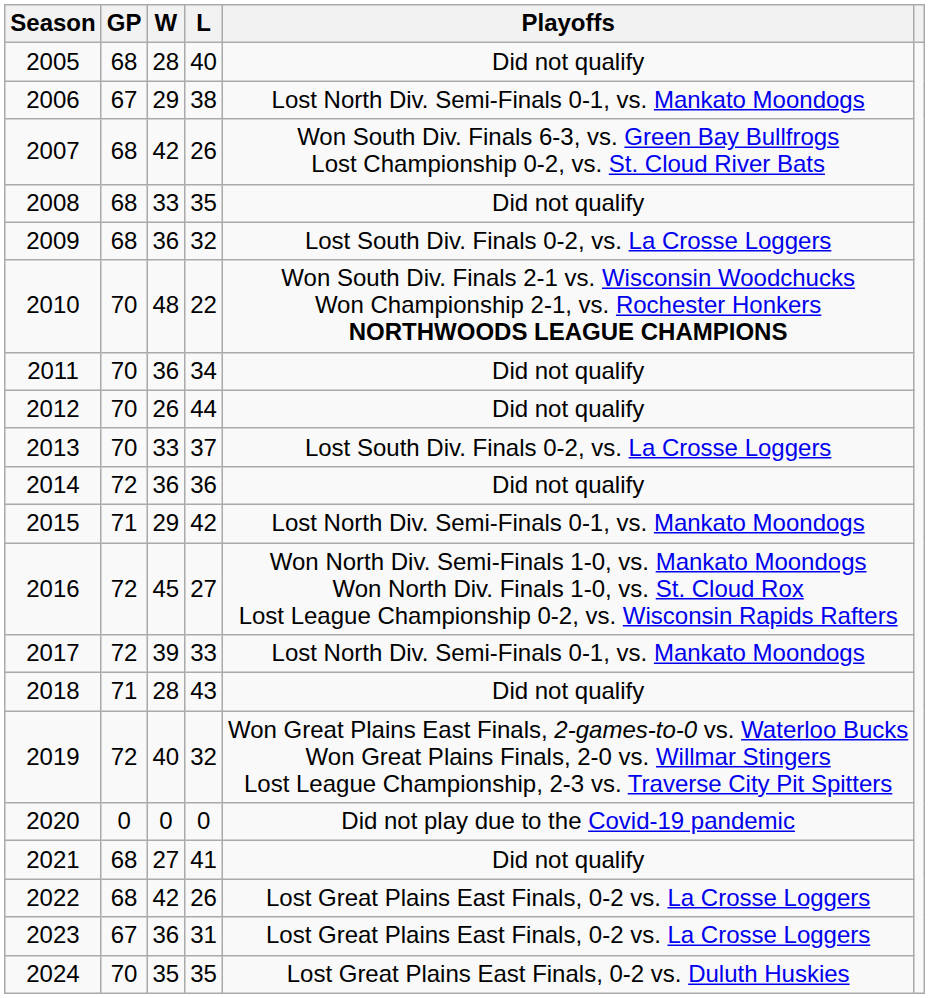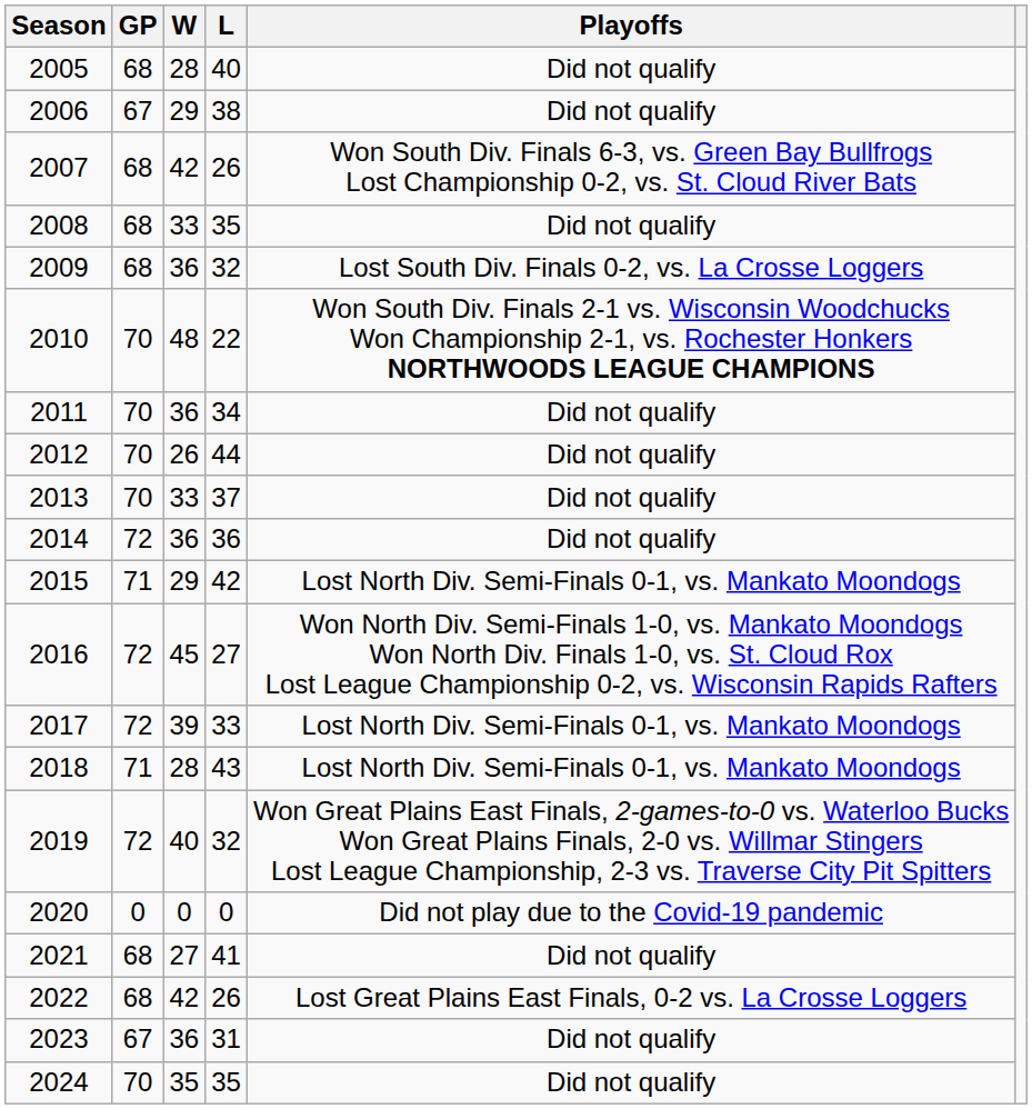 <table class="wikitable" style="text-align:center">
 <tr>
 <th>Season</th>
 <th>GP</th>
 <th>W</th>
 <th>L</th>
 <th>Playoffs</th>
 <th></th>
 </tr>
 <tr>
 <td>2005</td>
 <td>68</td>
 <td>28</td>
 <td>40</td>
 <td>Did not qualify</td>
 </tr>
 <tr>
 <td>2006</td>
 <td>67</td>
 <td>29</td>
 <td>38</td>
-<td>Lost North Div. Semi-Finals 0-1, vs. <a href='#'>Mankato Moondogs</a></td>
+<td>Did not qualify</td>
 </tr>
 <tr>
 <td>2007</td>
 <td>68</td>
 <td>42</td>
 <td>26</td>
 <td>Won South Div. Finals 6-3, vs. <a href='#'> Green Bay Bullfrogs</a><br>Lost Championship 0-2, vs. <a href='#'>St. Cloud River Bats</a></td>
 </tr>
 <tr>
 <td>2008</td>
 <td>68</td>
 <td>33</td>
 <td>35</td>
 <td>Did not qualify</td>
 </tr>
 <tr>
 <td>2009</td>
 <td>68</td>
 <td>36</td>
 <td>32</td>
 <td>Lost South Div. Finals 0-2, vs. <a href='#'>La Crosse Loggers</a></td>
 </tr>
 <tr>
 <td>2010</td>
 <td>70</td>
 <td>48</td>
 <td>22</td>
 <td>Won South Div. Finals 2-1 vs. <a href='#'> Wisconsin Woodchucks</a><br> Won Championship 2-1, vs. <a href='#'>Rochester Honkers</a><br> <strong>NORTHWOODS LEAGUE CHAMPIONS</strong></td>
 </tr>
 <tr>
 <td>2011</td>
 <td>70</td>
 <td>36</td>
 <td>34</td>
 <td>Did not qualify</td>
 </tr>
 <tr>
 <td>2012</td>
 <td>70</td>
 <td>26</td>
 <td>44</td>
 <td>Did not qualify</td>
 </tr>
 <tr>
 <td>2013</td>
 <td>70</td>
 <td>33</td>
 <td>37</td>
-<td>Lost South Div. Finals 0-2, vs. <a href='#'>La Crosse Loggers</a></td>
+<td>Did not qualify</td>
 </tr>
 <tr>
 <td>2014</td>
 <td>72</td>
 <td>36</td>
 <td>36</td>
 <td>Did not qualify</td>
 </tr>
 <tr>
 <td>2015</td>
 <td>71</td>
 <td>29</td>
 <td>42</td>
 <td>Lost North Div. Semi-Finals 0-1, vs. <a href='#'>Mankato Moondogs</a></td>
 </tr>
 <tr>
 <td>2016</td>
 <td>72</td>
 <td>45</td>
 <td>27</td>
 <td>Won North Div. Semi-Finals 1-0, vs. <a href='#'>Mankato Moondogs</a><br> Won North Div. Finals 1-0, vs. <a href='#'>St. Cloud Rox</a><br> Lost League Championship 0-2, vs. <a href='#'>Wisconsin Rapids Rafters</a></td>
 </tr>
 <tr>
 <td>2017</td>
 <td>72</td>
 <td>39</td>
 <td>33</td>
 <td>Lost North Div. Semi-Finals 0-1, vs. <a href='#'>Mankato Moondogs</a></td>
 </tr>
 <tr>
 <td>2018</td>
 <td>71</td>
 <td>28</td>
 <td>43</td>
-<td>Did not qualify</td>
+<td>Lost North Div. Semi-Finals 0-1, vs. <a href='#'>Mankato Moondogs</a></td>
 </tr>
 <tr>
 <td>2019</td>
 <td>72</td>
 <td>40</td>
 <td>32</td>
 <td>Won Great Plains East Finals, <em>2-games-to-0</em> vs. <a href='#'>Waterloo Bucks</a><br>Won Great Plains Finals, 2-0 vs. <a href='#'>Willmar Stingers</a><br> Lost League Championship, 2-3 vs. <a href='#'>Traverse City Pit Spitters</a></td>
 </tr>
 <tr>
 <td>2020</td>
 <td>0</td>
 <td>0</td>
 <td>0</td>
 <td>Did not play due to the <a href='#'>Covid-19 pandemic</a></td>
 </tr>
 <tr>
 <td>2021</td>
 <td>68</td>
 <td>27</td>
 <td>41</td>
 <td>Did not qualify</td>
 </tr>
 <tr>
 <td>2022</td>
 <td>68</td>
 <td>42</td>
 <td>26</td>
 <td>Lost Great Plains East Finals, 0-2 vs. <a href='#'>La Crosse Loggers</a></td>
 </tr>
 <tr>
 <td>2023</td>
 <td>67</td>
 <td>36</td>
 <td>31</td>
-<td>Lost Great Plains East Finals, 0-2 vs. <a href='#'>La Crosse Loggers</a></td>
+<td>Did not qualify</td>
 </tr>
 <tr>
 <td>2024</td>
 <td>70</td>
 <td>35</td>
 <td>35</td>
-<td>Lost Great Plains East Finals, 0-2 vs. <a href='#'>Duluth Huskies</a></td>
+<td>Did not qualify</td>
 </tr>
 </table>
